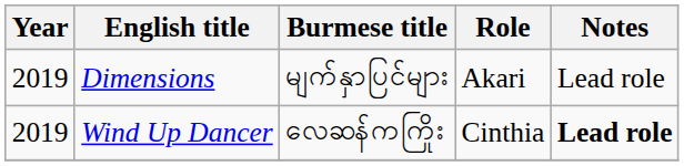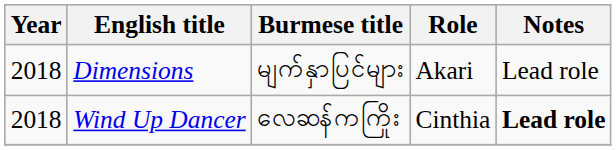 <table class="wikitable sortable">
 <tr>
 <th>Year</th>
 <th>English title</th>
 <th>Burmese title</th>
 <th>Role</th>
 <th>Notes</th>
 </tr>
 <tr>
-<td rowspan=1>2019</td>
+<td rowspan=1>2018</td>
 <td><em><a href='#'>Dimensions</a></em></td>
 <td>မျက်နှာပြင်များ</td>
 <td>Akari</td>
 <td>Lead role</td>
 </tr>
 <tr>
-<td rowspan=1>2019</td>
+<td rowspan=1>2018</td>
 <td><em><a href='#'>Wind Up Dancer</a></em></td>
 <td>လေဆန်ကကြိုး</td>
 <td>Cinthia</td>
 <td><strong>Lead role</strong></td>
 </tr>
 <tr>
 </tr>
 </table>
